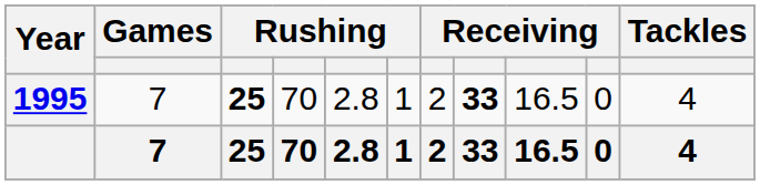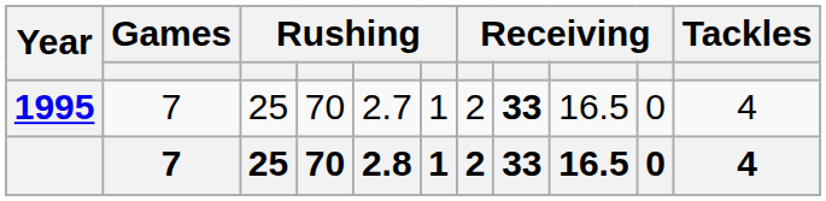 <table class="wikitable" style="text-align:center;">
 <tr>
 <th rowspan="2">Year</th>
 <th colspan="1">Games</th>
 <th colspan="4">Rushing</th>
 <th colspan="4">Receiving</th>
 <th colspan="1">Tackles</th>
 </tr>
 <tr>
 <th></th>
 <th></th>
 <th></th>
 <th></th>
 <th></th>
 <th></th>
 <th></th>
 <th></th>
 <th></th>
 <th></th>
 </tr>
 <tr>
 <th><a href='#'>1995</a></th>
 <td>7</td>
-<td><strong>25</strong></td>
+<td>25</td>
 <td>70</td>
-<td>2.8</td>
+<td>2.7</td>
 <td>1</td>
 <td>2</td>
 <td><strong>33</strong></td>
 <td>16.5</td>
 <td>0</td>
 <td>4</td>
 </tr>
 <tr>
 <th colspan="1"></th>
 <th>7</th>
 <th>25</th>
 <th>70</th>
 <th>2.8</th>
 <th>1</th>
 <th>2</th>
 <th>33</th>
 <th>16.5</th>
 <th>0</th>
 <th>4</th>
 </tr>
 </table>
